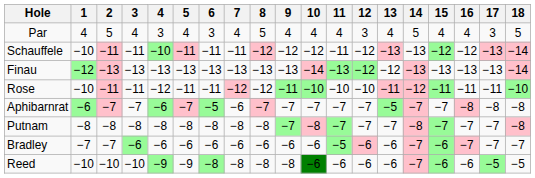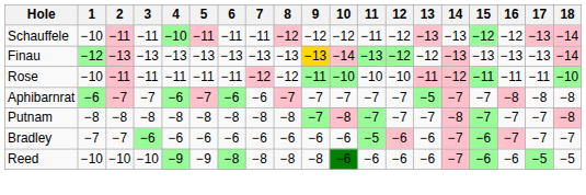 <table class="wikitable" style="text-align:center">
 <tr>
 <th>Hole</th>
 <th>1</th>
 <th>2</th>
 <th>3</th>
 <th>4</th>
 <th>5</th>
 <th>6</th>
 <th>7</th>
 <th>8</th>
 <th>9</th>
 <th>10</th>
 <th>11</th>
 <th>12</th>
 <th>13</th>
 <th>14</th>
 <th>15</th>
 <th>16</th>
 <th>17</th>
 <th>18</th>
-</tr>
-<tr>
-<td>Par</td>
-<td>4</td>
-<td>5</td>
-<td>4</td>
-<td>3</td>
-<td>4</td>
-<td>3</td>
-<td>4</td>
-<td>5</td>
-<td>4</td>
-<td>4</td>
-<td>4</td>
-<td>3</td>
-<td>4</td>
-<td>5</td>
-<td>4</td>
-<td>4</td>
-<td>3</td>
-<td>5</td>
 </tr>
 <tr>
 <td align=left> Schauffele</td>
 <td>−10</td>
 <td style="background: Pink;">−11</td>
 <td>−11</td>
 <td style="background: PaleGreen;">−10</td>
 <td style="background: Pink;">−11</td>
 <td>−11</td>
 <td>−11</td>
 <td style="background: Pink;">−12</td>
 <td>−12</td>
 <td>−12</td>
 <td>−11</td>
 <td>−12</td>
 <td style="background: Pink;">−13</td>
 <td>−13</td>
 <td style="background: PaleGreen;">−12</td>
 <td>−12</td>
 <td style="background: Pink;">−13</td>
 <td style="background: Pink;">−14</td>
 </tr>
 <tr>
 <td align=left> Finau</td>
 <td style="background: PaleGreen;">−12</td>
 <td style="background: Pink;">−13</td>
 <td>−13</td>
 <td>−13</td>
 <td>−13</td>
 <td>−13</td>
 <td>−13</td>
 <td>−13</td>
-<td>−13</td>
+<td style="background: gold;">−13</td>
 <td style="background: Pink;">−14</td>
 <td style="background: PaleGreen;">−13</td>
 <td style="background: PaleGreen;">−12</td>
 <td>−12</td>
 <td style="background: Pink;">−13</td>
 <td>−13</td>
 <td>−13</td>
 <td>−13</td>
 <td style="background: Pink;">−14</td>
 </tr>
 <tr>
 <td align=left> Rose</td>
 <td>−10</td>
 <td style="background: Pink;">−11</td>
 <td>−11</td>
-<td>−12</td>
+<td>−11</td>
 <td>−11</td>
 <td>−11</td>
 <td style="background: Pink;">−12</td>
 <td>−12</td>
 <td style="background: PaleGreen;">−11</td>
 <td style="background: PaleGreen;">−10</td>
 <td>−10</td>
 <td>−10</td>
 <td style="background: Pink;">−11</td>
 <td style="background: Pink;">−12</td>
 <td style="background: PaleGreen;">−11</td>
 <td>−11</td>
 <td>−11</td>
 <td style="background: PaleGreen;">−10</td>
 </tr>
 <tr>
 <td align=left> Aphibarnrat</td>
 <td style="background: PaleGreen;">−6</td>
 <td style="background: Pink;">−7</td>
 <td>−7</td>
 <td style="background: PaleGreen;">−6</td>
 <td style="background: Pink;">−7</td>
-<td style="background: PaleGreen;">−5</td>
+<td style="background: PaleGreen;">−6</td>
 <td>−6</td>
 <td style="background: Pink;">−7</td>
 <td>−7</td>
 <td>−7</td>
 <td>−7</td>
 <td>−7</td>
 <td style="background: PaleGreen;">−5</td>
 <td style="background: Pink;">−7</td>
 <td>−7</td>
 <td style="background: Pink;">−8</td>
 <td>−8</td>
 <td>−8</td>
 </tr>
 <tr>
 <td align=left> Putnam</td>
 <td>−8</td>
 <td>−8</td>
 <td>−8</td>
 <td>−8</td>
 <td>−8</td>
 <td>−8</td>
 <td>−8</td>
 <td>−8</td>
 <td style="background: PaleGreen;">−7</td>
 <td style="background: Pink;">−8</td>
 <td style="background: PaleGreen;">−7</td>
 <td>−7</td>
 <td>−7</td>
 <td style="background: Pink;">−8</td>
 <td style="background: PaleGreen;">−7</td>
 <td>−7</td>
 <td>−7</td>
 <td style="background: Pink;">−8</td>
 </tr>
 <tr>
 <td align=left> Bradley</td>
 <td>−7</td>
 <td>−7</td>
 <td style="background: PaleGreen;">−6</td>
 <td>−6</td>
 <td>−6</td>
 <td>−6</td>
 <td>−6</td>
 <td>−6</td>
 <td>−6</td>
 <td>−6</td>
 <td style="background: PaleGreen;">−5</td>
 <td style="background: Pink;">−6</td>
 <td>−6</td>
 <td style="background: Pink;">−7</td>
 <td style="background: PaleGreen;">−6</td>
 <td style="background: Pink;">−7</td>
 <td>−7</td>
 <td>−7</td>
 </tr>
 <tr>
 <td align=left> Reed</td>
 <td>−10</td>
 <td>−10</td>
 <td>−10</td>
 <td style="background: PaleGreen;">−9</td>
 <td>−9</td>
 <td style="background: PaleGreen;">−8</td>
 <td>−8</td>
 <td>−8</td>
 <td>−8</td>
 <td style="background: Green;">−6</td>
 <td>−6</td>
 <td>−6</td>
 <td>−6</td>
 <td style="background: Pink;">−7</td>
 <td style="background: PaleGreen;">−6</td>
 <td>−6</td>
 <td style="background: PaleGreen;">−5</td>
 <td>−5</td>
 </tr>
 </table>
